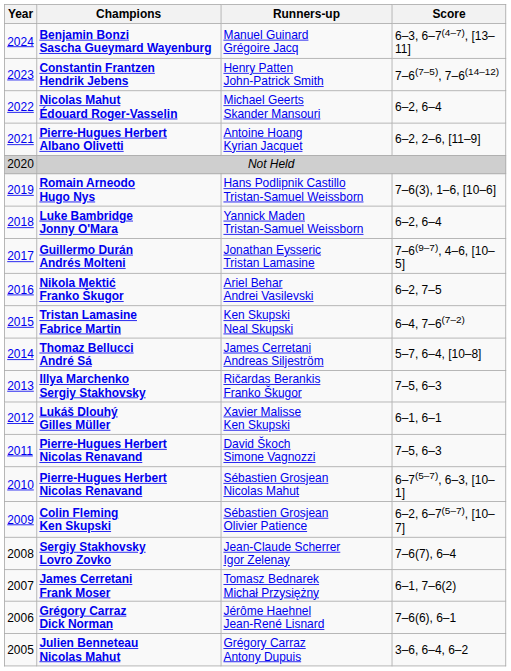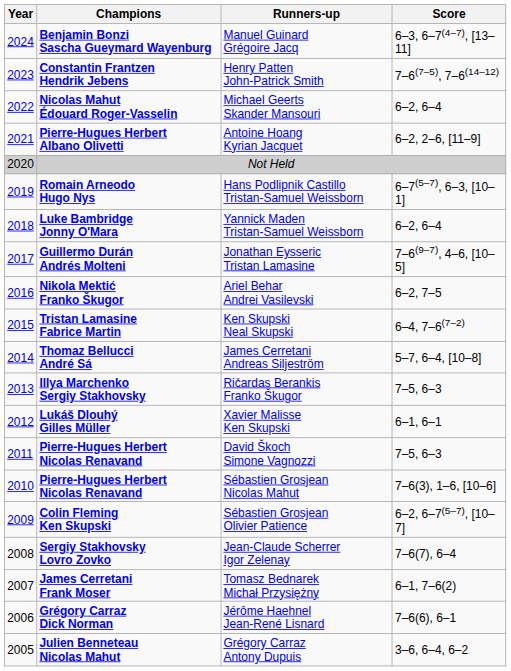 <table class="wikitable" style="font-size:90%">
 <tr>
 <th>Year</th>
 <th width="215">Champions</th>
 <th width="200">Runners-up</th>
 <th width="130">Score</th>
 </tr>
 <tr>
 <td><a href='#'>2024</a></td>
 <td> <strong><a href='#'>Benjamin Bonzi</a></strong><br> <strong><a href='#'>Sascha Gueymard Wayenburg</a></strong></td>
 <td> <a href='#'>Manuel Guinard</a><br> <a href='#'>Grégoire Jacq</a></td>
 <td>6–3, 6–7<sup>(4–7)</sup>, [13–11]</td>
 </tr>
 <tr>
 <td><a href='#'>2023</a></td>
 <td> <strong><a href='#'>Constantin Frantzen</a></strong><br> <strong><a href='#'>Hendrik Jebens</a></strong></td>
 <td> <a href='#'>Henry Patten</a><br> <a href='#'>John-Patrick Smith</a></td>
 <td>7–6<sup>(7–5)</sup>, 7–6<sup>(14–12)</sup></td>
 </tr>
 <tr>
 <td><a href='#'>2022</a></td>
 <td> <strong><a href='#'>Nicolas Mahut</a></strong><br> <strong><a href='#'>Édouard Roger-Vasselin</a></strong></td>
 <td> <a href='#'>Michael Geerts</a><br> <a href='#'>Skander Mansouri</a></td>
 <td>6–2, 6–4</td>
 </tr>
 <tr>
 <td><a href='#'>2021</a></td>
 <td> <strong><a href='#'>Pierre-Hugues Herbert</a></strong><br> <strong><a href='#'>Albano Olivetti</a></strong></td>
 <td> <a href='#'>Antoine Hoang</a><br> <a href='#'>Kyrian Jacquet</a></td>
 <td>6–2, 2–6, [11–9]</td>
 </tr>
 <tr>
 <td style="background:#cfcfcf">2020</td>
 <td colspan=3 align=center style="background:#cfcfcf"><em>Not Held</em></td>
 </tr>
 <tr>
 <td><a href='#'>2019</a></td>
 <td> <strong><a href='#'>Romain Arneodo</a></strong><br> <strong><a href='#'>Hugo Nys</a></strong></td>
 <td> <a href='#'>Hans Podlipnik Castillo</a><br> <a href='#'>Tristan-Samuel Weissborn</a></td>
-<td>7–6(3), 1–6, [10–6]</td>
+<td>6–7<sup>(5–7)</sup>, 6–3, [10–1]</td>
 </tr>
 <tr>
 <td><a href='#'>2018</a></td>
 <td> <strong><a href='#'>Luke Bambridge</a></strong><br> <strong><a href='#'>Jonny O'Mara</a></strong></td>
 <td> <a href='#'>Yannick Maden</a><br> <a href='#'>Tristan-Samuel Weissborn</a></td>
 <td>6–2, 6–4</td>
 </tr>
 <tr>
 <td><a href='#'>2017</a></td>
 <td> <strong><a href='#'>Guillermo Durán</a></strong><br> <strong><a href='#'>Andrés Molteni</a></strong></td>
 <td> <a href='#'>Jonathan Eysseric</a><br> <a href='#'>Tristan Lamasine</a></td>
 <td>7–6<sup>(9–7)</sup>, 4–6, [10–5]</td>
 </tr>
 <tr>
 <td><a href='#'>2016</a></td>
 <td> <strong><a href='#'>Nikola Mektić</a></strong><br> <strong><a href='#'>Franko Škugor</a></strong></td>
 <td> <a href='#'>Ariel Behar</a><br> <a href='#'>Andrei Vasilevski</a></td>
 <td>6–2, 7–5</td>
 </tr>
 <tr>
 <td><a href='#'>2015</a></td>
 <td> <strong><a href='#'>Tristan Lamasine</a></strong><br> <strong><a href='#'>Fabrice Martin</a></strong></td>
 <td> <a href='#'>Ken Skupski</a><br> <a href='#'>Neal Skupski</a></td>
 <td>6–4, 7–6<sup>(7–2)</sup></td>
 </tr>
 <tr>
 <td><a href='#'>2014</a></td>
 <td> <strong><a href='#'>Thomaz Bellucci</a></strong><br> <strong><a href='#'>André Sá</a></strong></td>
 <td> <a href='#'>James Cerretani</a><br> <a href='#'>Andreas Siljeström</a></td>
 <td>5–7, 6–4, [10–8]</td>
 </tr>
 <tr>
 <td><a href='#'>2013</a></td>
 <td> <strong><a href='#'>Illya Marchenko</a></strong> <br>  <strong><a href='#'>Sergiy Stakhovsky</a></strong></td>
 <td> <a href='#'>Ričardas Berankis</a> <br>  <a href='#'>Franko Škugor</a></td>
 <td>7–5, 6–3</td>
 </tr>
 <tr>
 <td><a href='#'>2012</a></td>
 <td> <strong><a href='#'>Lukáš Dlouhý</a></strong> <br>  <strong><a href='#'>Gilles Müller</a></strong></td>
 <td> <a href='#'>Xavier Malisse</a> <br>  <a href='#'>Ken Skupski</a></td>
 <td>6–1, 6–1</td>
 </tr>
 <tr>
 <td><a href='#'>2011</a></td>
 <td> <strong><a href='#'>Pierre-Hugues Herbert</a></strong> <br>  <strong><a href='#'>Nicolas Renavand</a></strong></td>
 <td> <a href='#'>David Škoch</a> <br>  <a href='#'>Simone Vagnozzi</a></td>
 <td>7–5, 6–3</td>
 </tr>
 <tr>
 <td><a href='#'>2010</a></td>
 <td> <strong><a href='#'>Pierre-Hugues Herbert</a></strong> <br>  <strong><a href='#'>Nicolas Renavand</a></strong></td>
 <td> <a href='#'>Sébastien Grosjean</a> <br>  <a href='#'>Nicolas Mahut</a></td>
-<td>6–7<sup>(5–7)</sup>, 6–3, [10–1]</td>
+<td>7–6(3), 1–6, [10–6]</td>
 </tr>
 <tr>
 <td><a href='#'>2009</a></td>
 <td> <strong><a href='#'>Colin Fleming</a></strong> <br>  <strong><a href='#'>Ken Skupski</a></strong></td>
 <td> <a href='#'>Sébastien Grosjean</a> <br>  <a href='#'>Olivier Patience</a></td>
 <td>6–2, 6–7<sup>(5–7)</sup>, [10–7]</td>
 </tr>
 <tr>
 <td>2008</td>
 <td> <strong><a href='#'>Sergiy Stakhovsky</a></strong> <br>  <strong><a href='#'>Lovro Zovko</a></strong></td>
 <td> <a href='#'>Jean-Claude Scherrer</a> <br>  <a href='#'>Igor Zelenay</a></td>
 <td>7–6(7), 6–4</td>
 </tr>
 <tr>
 <td>2007</td>
 <td> <strong><a href='#'>James Cerretani</a></strong> <br>  <strong><a href='#'>Frank Moser</a></strong></td>
 <td> <a href='#'>Tomasz Bednarek</a> <br>  <a href='#'>Michał Przysiężny</a></td>
 <td>6–1, 7–6(2)</td>
 </tr>
 <tr>
 <td>2006</td>
 <td> <strong><a href='#'>Grégory Carraz</a></strong> <br>  <strong><a href='#'>Dick Norman</a></strong></td>
 <td> <a href='#'>Jérôme Haehnel</a> <br>  <a href='#'>Jean-René Lisnard</a></td>
 <td>7–6(6), 6–1</td>
 </tr>
 <tr>
 <td>2005</td>
 <td> <strong><a href='#'>Julien Benneteau</a></strong> <br>  <strong><a href='#'>Nicolas Mahut</a></strong></td>
 <td> <a href='#'>Grégory Carraz</a> <br>  <a href='#'>Antony Dupuis</a></td>
 <td>3–6, 6–4, 6–2</td>
 </tr>
 </table>
